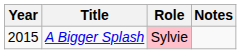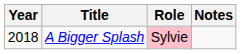 <table class="wikitable">
 <tr>
 <th>Year</th>
 <th>Title</th>
 <th>Role</th>
 <th>Notes</th>
 </tr>
 <tr>
-<td>2015</td>
+<td>2018</td>
 <td><em><a href='#'>A Bigger Splash</a></em></td>
 <td style="background: pink;">Sylvie</td>
 <td></td>
 </tr>
 </table>
